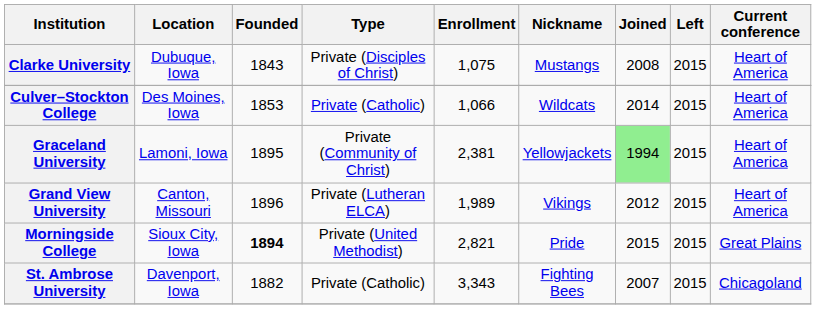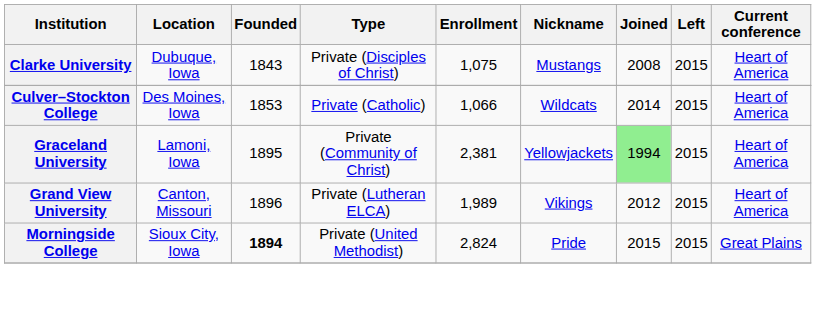 <table class="wikitable sortable" style="text-align:center">
 <tr>
 <th>Institution</th>
 <th>Location</th>
 <th>Founded</th>
 <th>Type</th>
 <th>Enrollment</th>
 <th>Nickname</th>
 <th>Joined</th>
 <th>Left</th>
 <th>Current<br>conference</th>
 </tr>
 <tr>
 <th><a href='#'>Clarke University</a></th>
 <td><a href='#'>Dubuque, Iowa</a></td>
 <td>1843</td>
 <td>Private (<a href='#'>Disciples of Christ</a>)</td>
 <td>1,075</td>
 <td><a href='#'>Mustangs</a></td>
 <td>2008</td>
 <td>2015</td>
 <td><a href='#'>Heart of America</a></td>
 </tr>
 <tr>
 </tr>
 <tr>
 <th><a href='#'>Culver–Stockton College</a></th>
 <td><a href='#'>Des Moines, Iowa</a></td>
 <td>1853</td>
 <td><a href='#'>Private</a> (<a href='#'>Catholic</a>)</td>
 <td>1,066</td>
 <td><a href='#'>Wildcats</a></td>
 <td>2014</td>
 <td>2015</td>
 <td><a href='#'>Heart of America</a></td>
 </tr>
 <tr>
 <th><a href='#'>Graceland University</a></th>
 <td><a href='#'>Lamoni, Iowa</a></td>
 <td>1895</td>
 <td>Private (<a href='#'>Community of Christ</a>)</td>
 <td>2,381</td>
 <td><a href='#'>Yellowjackets</a></td>
 <td style="background: lightgreen;">1994</td>
 <td>2015</td>
 <td><a href='#'>Heart of America</a></td>
 </tr>
 <tr>
 <th><a href='#'>Grand View University</a></th>
 <td><a href='#'>Canton, Missouri</a></td>
 <td>1896</td>
 <td>Private (<a href='#'>Lutheran ELCA</a>)</td>
 <td>1,989</td>
 <td><a href='#'>Vikings</a></td>
 <td>2012</td>
 <td>2015</td>
 <td><a href='#'>Heart of America</a></td>
 </tr>
 <tr>
 <th><a href='#'>Morningside College</a></th>
 <td><a href='#'>Sioux City, Iowa</a></td>
 <td><strong>1894</strong></td>
 <td>Private (<a href='#'>United Methodist</a>)</td>
-<td>2,821</td>
+<td>2,824</td>
 <td><a href='#'>Pride</a></td>
 <td>2015</td>
 <td>2015</td>
 <td><a href='#'>Great Plains</a></td>
 </tr>
 <tr>
-<th><a href='#'>St. Ambrose University</a></th>
-<td><a href='#'>Davenport, Iowa</a></td>
-<td>1882</td>
-<td>Private (Catholic)</td>
-<td>3,343</td>
-<td><a href='#'>Fighting Bees</a></td>
-<td>2007</td>
-<td>2015</td>
-<td><a href='#'>Chicagoland</a></td>
-</tr>
-<tr>
 </tr>
 </table>
